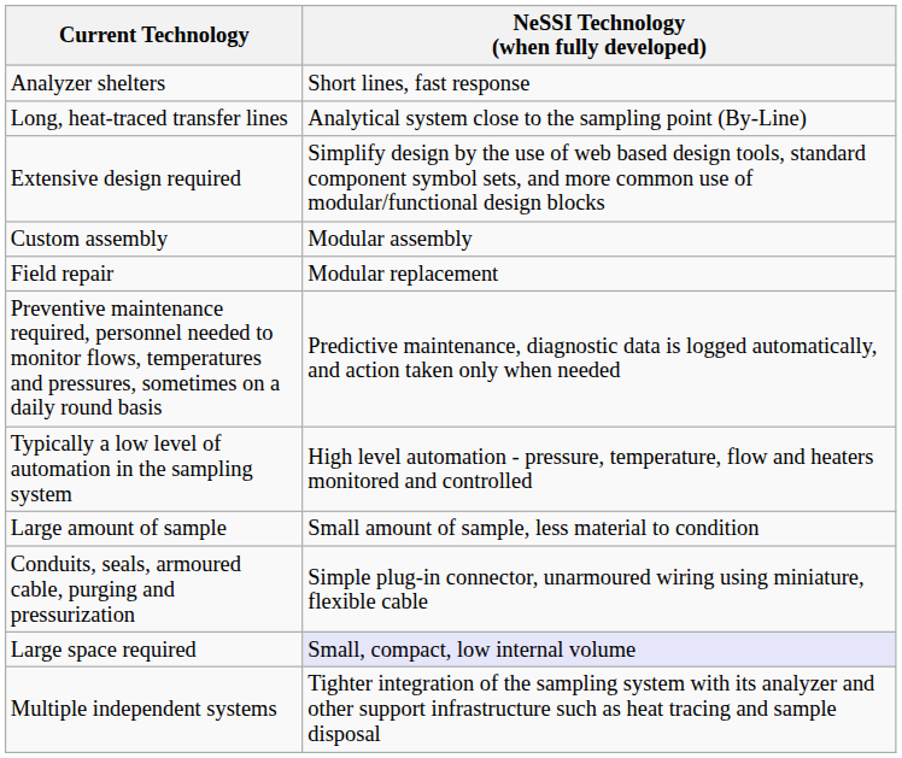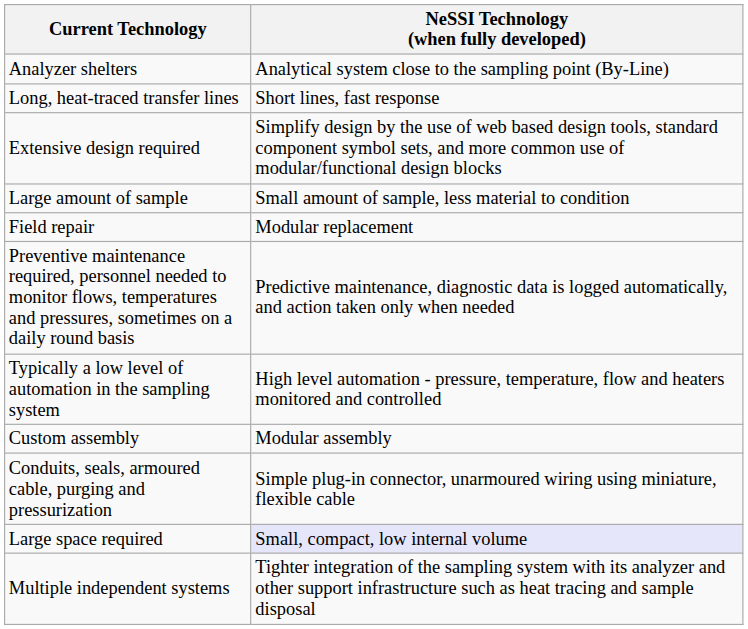 <table class=wikitable>
 <tr>
 <th>Current Technology</th>
 <th>NeSSI Technology<br>(when fully developed)</th>
 </tr>
 <tr>
 <td>Analyzer shelters</td>
-<td>Short lines, fast response</td>
+<td>Analytical system close to the sampling point (By-Line)</td>
 </tr>
 <tr>
 <td>Long, heat-traced transfer lines</td>
-<td>Analytical system close to the sampling point (By-Line)</td>
+<td>Short lines, fast response</td>
 </tr>
 <tr>
 <td>Extensive design required</td>
 <td>Simplify design by the use of web based design tools, standard component symbol sets, and more common use of modular/functional design blocks</td>
 </tr>
 <tr>
-<td>Custom assembly</td>
-<td>Modular assembly</td>
+<td>Large amount of sample</td>
+<td>Small amount of sample, less material to condition</td>
 </tr>
 <tr>
 <td>Field repair</td>
 <td>Modular replacement</td>
 </tr>
 <tr>
 <td>Preventive maintenance required, personnel needed to monitor flows, temperatures and pressures, sometimes on a daily round basis</td>
 <td>Predictive maintenance, diagnostic data is logged automatically, and action taken only when needed</td>
 </tr>
 <tr>
 <td>Typically a low level of automation in the sampling system</td>
 <td>High level automation - pressure, temperature, flow and heaters monitored and controlled</td>
 </tr>
 <tr>
-<td>Large amount of sample</td>
-<td>Small amount of sample, less material to condition</td>
+<td>Custom assembly</td>
+<td>Modular assembly</td>
 </tr>
 <tr>
 <td>Conduits, seals, armoured cable, purging and pressurization</td>
 <td>Simple plug-in connector, unarmoured wiring using miniature, flexible cable</td>
 </tr>
 <tr>
 <td>Large space required</td>
 <td style="background: lavender;">Small, compact, low internal volume</td>
 </tr>
 <tr>
 <td width="207">Multiple independent systems</td>
 <td width="420">Tighter integration of the sampling system with its analyzer and other support infrastructure such as heat tracing and sample disposal</td>
 </tr>
 </table>
